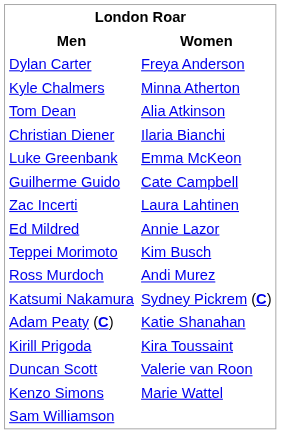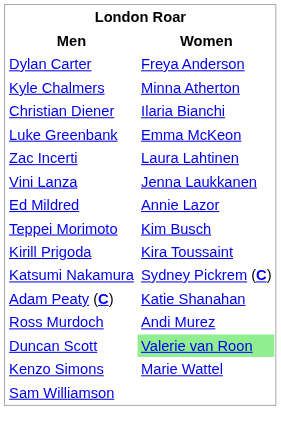 <table cellspacing="1" cellpadding="3" style="border:1px solid #AAAAAA;font-size:90%">
 <tr>
 <th colspan=2> London Roar</th>
 </tr>
 <tr>
 <th>Men</th>
 <th>Women</th>
 </tr>
 <tr>
 <td> <a href='#'>Dylan Carter</a></td>
 <td> <a href='#'>Freya Anderson</a></td>
 </tr>
 <tr>
 <td> <a href='#'>Kyle Chalmers</a></td>
 <td> <a href='#'>Minna Atherton</a></td>
 </tr>
 <tr>
-<td> <a href='#'>Tom Dean</a></td>
-<td> <a href='#'>Alia Atkinson</a></td>
-</tr>
-<tr>
 <td> <a href='#'>Christian Diener</a></td>
 <td> <a href='#'>Ilaria Bianchi</a></td>
 </tr>
 <tr>
 <td> <a href='#'>Luke Greenbank</a></td>
 <td> <a href='#'>Emma McKeon</a></td>
 </tr>
 <tr>
-<td> <a href='#'>Guilherme Guido</a></td>
-<td> <a href='#'>Cate Campbell</a></td>
+<td> <a href='#'>Zac Incerti</a></td>
+<td>  <a href='#'>Laura Lahtinen</a></td>
 </tr>
 <tr>
-<td> <a href='#'>Zac Incerti</a></td>
-<td>  <a href='#'>Laura Lahtinen</a></td>
+<td> <a href='#'>Vini Lanza</a></td>
+<td> <a href='#'>Jenna Laukkanen</a></td>
 </tr>
 <tr>
 <td> <a href='#'>Ed Mildred</a></td>
 <td> <a href='#'>Annie Lazor</a></td>
 </tr>
 <tr>
 <td> <a href='#'>Teppei Morimoto</a></td>
 <td> <a href='#'>Kim Busch</a></td>
 </tr>
 <tr>
-<td> <a href='#'>Ross Murdoch</a></td>
-<td> <a href='#'>Andi Murez</a></td>
+<td> <a href='#'>Kirill Prigoda</a></td>
+<td> <a href='#'>Kira Toussaint</a></td>
 </tr>
 <tr>
 <td> <a href='#'>Katsumi Nakamura</a></td>
 <td> <a href='#'>Sydney Pickrem</a> (<strong><a href='#'>C</a></strong>)</td>
 </tr>
 <tr>
 <td> <a href='#'>Adam Peaty</a> (<strong><a href='#'>C</a></strong>)</td>
 <td> <a href='#'>Katie Shanahan</a></td>
 </tr>
 <tr>
-<td> <a href='#'>Kirill Prigoda</a></td>
-<td> <a href='#'>Kira Toussaint</a></td>
+<td> <a href='#'>Ross Murdoch</a></td>
+<td> <a href='#'>Andi Murez</a></td>
 </tr>
 <tr>
 <td> <a href='#'>Duncan Scott</a></td>
-<td> <a href='#'>Valerie van Roon</a></td>
+<td style="background: lightgreen;"> <a href='#'>Valerie van Roon</a></td>
 </tr>
 <tr>
 <td> <a href='#'>Kenzo Simons</a></td>
 <td> <a href='#'>Marie Wattel</a></td>
 </tr>
 <tr>
 <td> <a href='#'>Sam Williamson</a></td>
 <td></td>
 </tr>
 </table>
